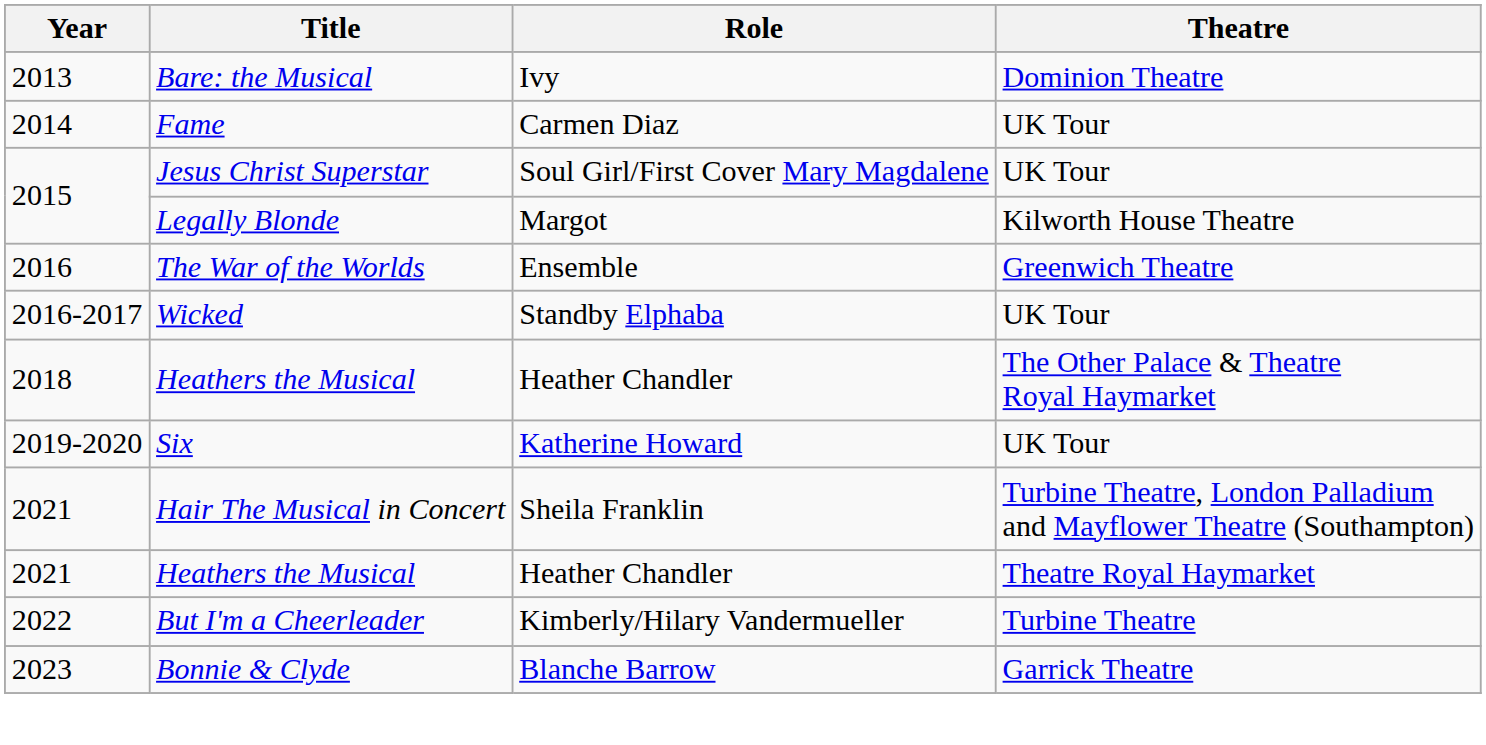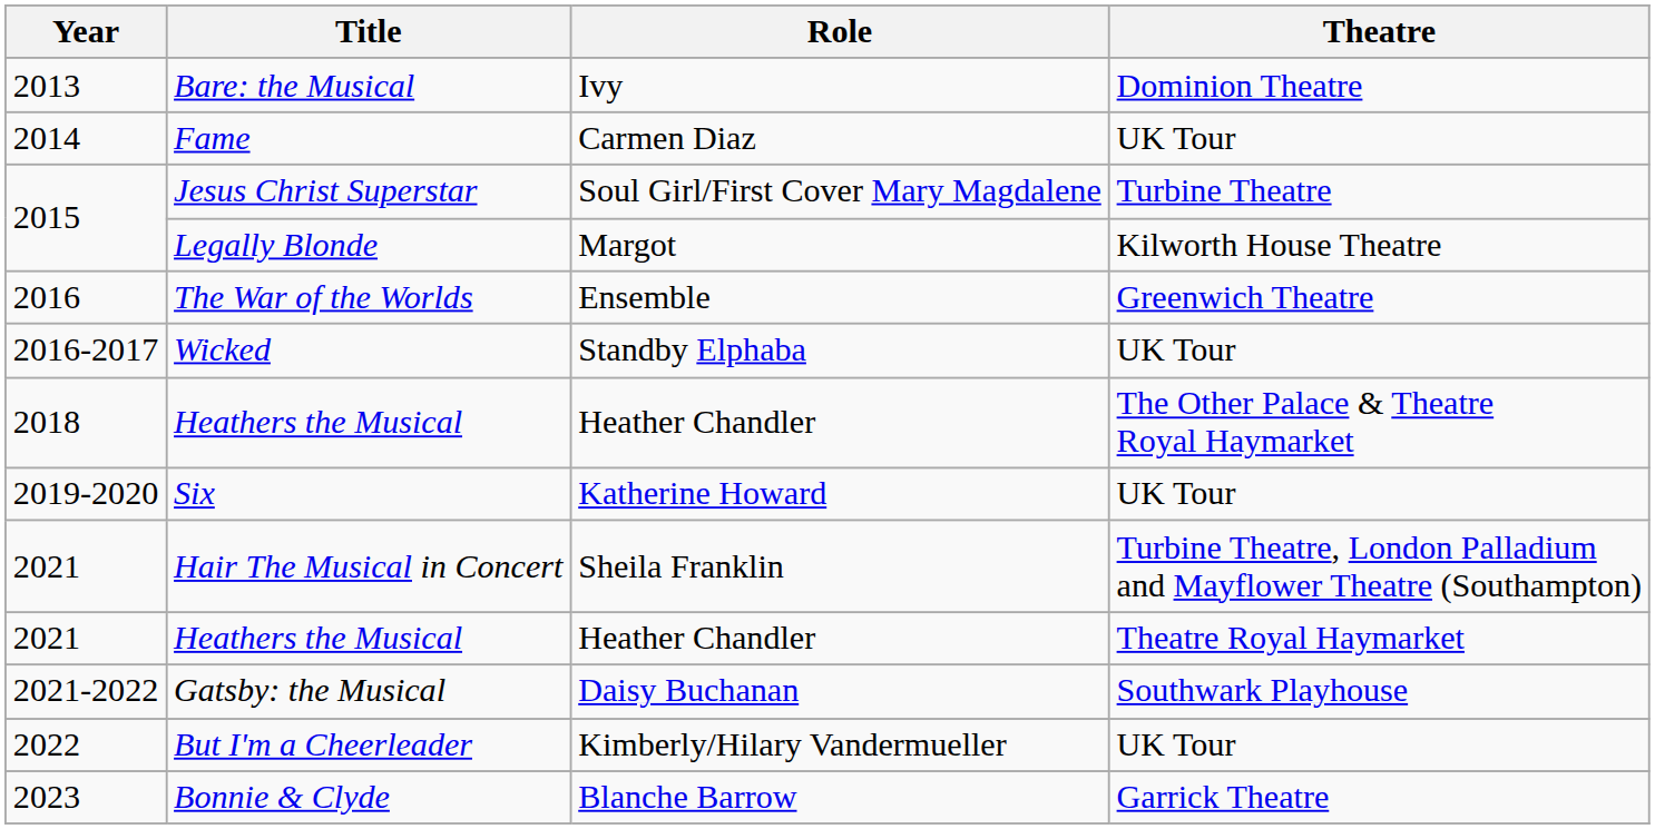 <table class="wikitable">
 <tr>
 <th>Year</th>
 <th>Title</th>
 <th>Role</th>
 <th>Theatre</th>
 </tr>
 <tr>
 <td>2013</td>
 <td><em><a href='#'>Bare: the Musical</a></em></td>
 <td>Ivy</td>
 <td><a href='#'>Dominion Theatre</a></td>
 </tr>
 <tr>
 <td>2014</td>
 <td><a href='#'><em>Fame</em></a></td>
 <td>Carmen Diaz</td>
 <td>UK Tour</td>
 </tr>
 <tr>
 <td rowspan=2>2015</td>
 <td><em><a href='#'>Jesus Christ Superstar</a></em></td>
 <td>Soul Girl/First Cover <a href='#'>Mary Magdalene</a></td>
-<td>UK Tour</td>
+<td><a href='#'>Turbine Theatre</a></td>
 </tr>
 <tr>
 <td><em><a href='#'>Legally Blonde</a></em></td>
 <td>Margot</td>
 <td>Kilworth House Theatre</td>
 </tr>
 <tr>
 <td>2016</td>
 <td><a href='#'><em>The War of the Worlds</em></a></td>
 <td>Ensemble</td>
 <td><a href='#'>Greenwich Theatre</a></td>
 </tr>
 <tr>
 <td>2016-2017</td>
 <td><em><a href='#'>Wicked</a></em></td>
 <td>Standby <a href='#'>Elphaba</a></td>
 <td>UK Tour</td>
 </tr>
 <tr>
 <td>2018</td>
 <td><em><a href='#'>Heathers the Musical</a></em></td>
 <td>Heather Chandler</td>
 <td><a href='#'>The Other Palace</a> & <a href='#'>Theatre</a><br><a href='#'>Royal Haymarket</a></td>
 </tr>
 <tr>
 <td>2019-2020</td>
 <td><a href='#'><em>Six</em></a></td>
 <td><a href='#'>Katherine Howard</a></td>
 <td>UK Tour</td>
 </tr>
 <tr>
 <td>2021</td>
 <td><em><a href='#'>Hair The Musical</a> in Concert</em></td>
 <td>Sheila Franklin</td>
 <td><a href='#'>Turbine Theatre</a>, <a href='#'>London Palladium</a><br>and <a href='#'>Mayflower Theatre</a> (Southampton)</td>
 </tr>
 <tr>
 <td>2021</td>
 <td><a href='#'><em>Heathers the Musical</em></a></td>
 <td>Heather Chandler</td>
 <td><a href='#'>Theatre Royal Haymarket</a></td>
 </tr>
 <tr>
+<td>2021-2022</td>
+<td><em>Gatsby: the Musical</em></td>
+<td><a href='#'>Daisy Buchanan</a></td>
+<td><a href='#'>Southwark Playhouse</a></td>
+</tr>
+<tr>
 <td>2022</td>
 <td><em><a href='#'>But I'm a Cheerleader</a></em></td>
 <td>Kimberly/Hilary Vandermueller</td>
-<td><a href='#'>Turbine Theatre</a></td>
+<td>UK Tour</td>
 </tr>
 <tr>
 <td>2023</td>
 <td><em><a href='#'>Bonnie & Clyde</a></em></td>
 <td><a href='#'>Blanche Barrow</a></td>
 <td><a href='#'>Garrick Theatre</a></td>
 </tr>
 </table>
